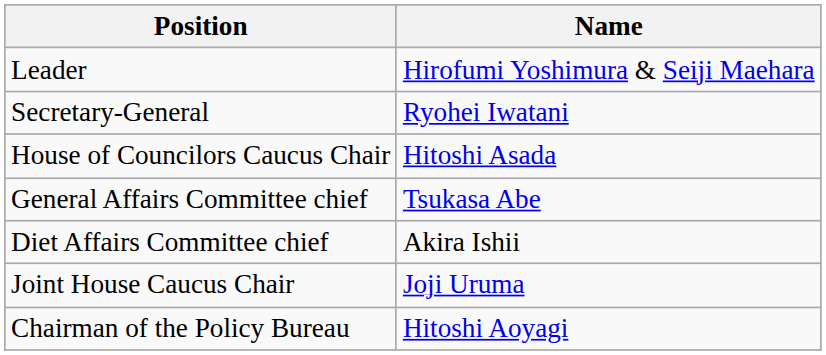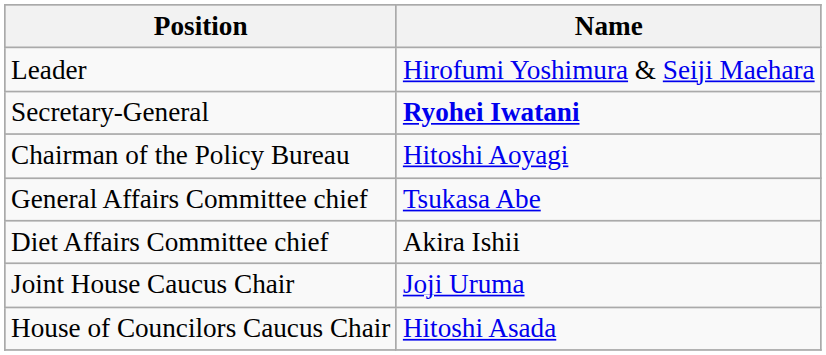 <table class="wikitable sortable">
 <tr>
 <th>Position</th>
 <th>Name</th>
 </tr>
 <tr>
 <td>Leader</td>
 <td><a href='#'>Hirofumi Yoshimura</a> & <a href='#'>Seiji Maehara</a></td>
 </tr>
 <tr>
 <td>Secretary-General</td>
-<td><a href='#'>Ryohei Iwatani</a></td>
+<td><strong><a href='#'>Ryohei Iwatani</a></strong></td>
 </tr>
 <tr>
-<td>House of Councilors Caucus Chair</td>
-<td><a href='#'>Hitoshi Asada</a></td>
+<td>Chairman of the Policy Bureau</td>
+<td><a href='#'>Hitoshi Aoyagi</a></td>
 </tr>
 <tr>
 <td>General Affairs Committee chief</td>
 <td><a href='#'>Tsukasa Abe</a></td>
 </tr>
 <tr>
 <td>Diet Affairs Committee chief</td>
 <td>Akira Ishii</td>
 </tr>
 <tr>
 <td>Joint House Caucus Chair</td>
 <td><a href='#'>Joji Uruma</a></td>
 </tr>
 <tr>
-<td>Chairman of the Policy Bureau</td>
-<td><a href='#'>Hitoshi Aoyagi</a></td>
+<td>House of Councilors Caucus Chair</td>
+<td><a href='#'>Hitoshi Asada</a></td>
 </tr>
 </table>
